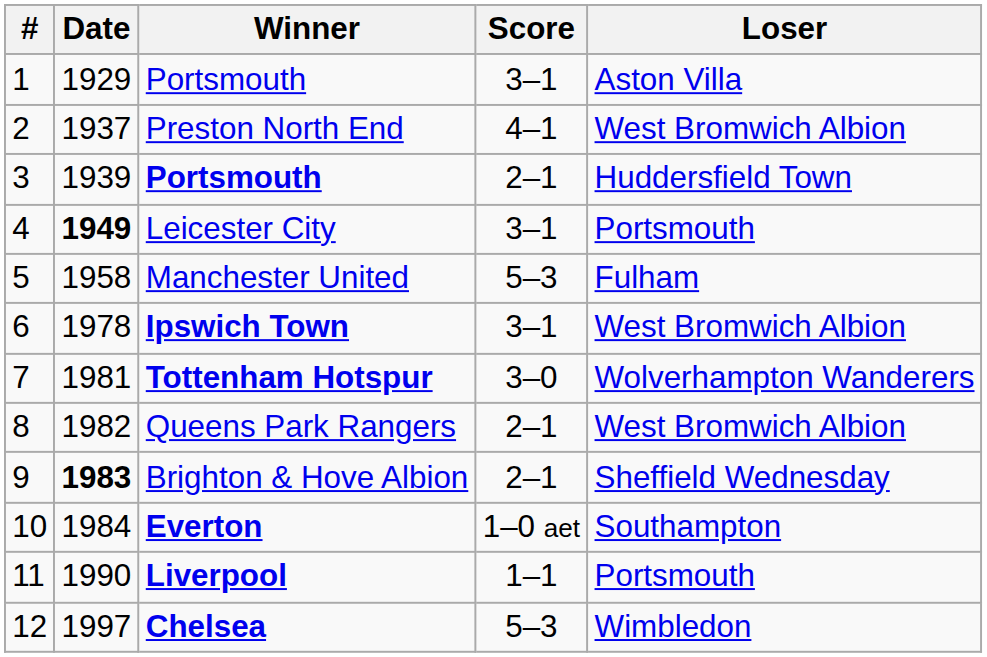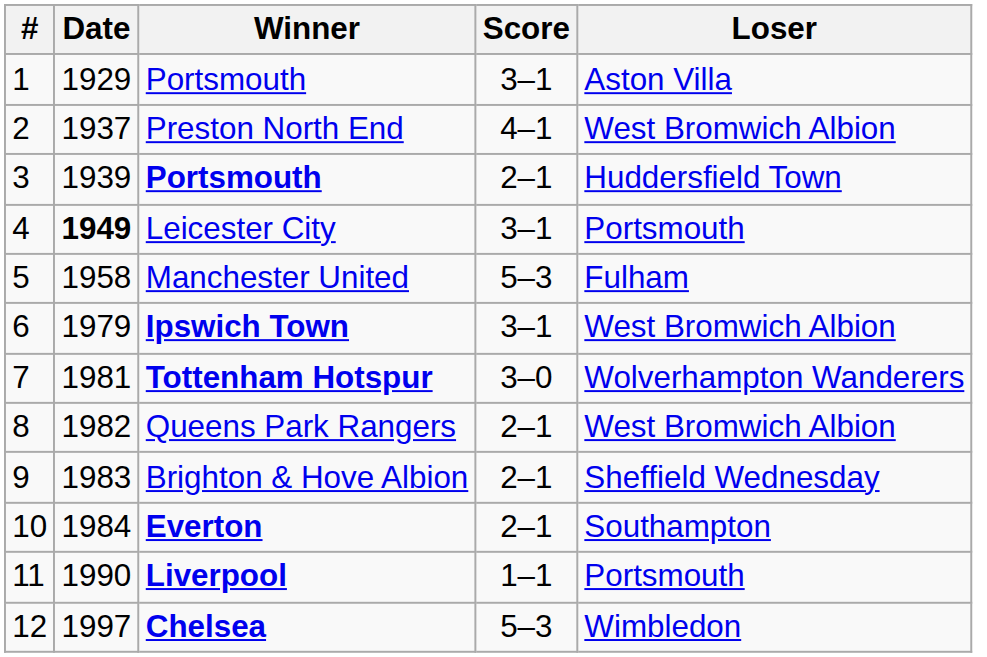 <table class="wikitable">
 <tr>
 <th>#</th>
 <th>Date</th>
 <th>Winner</th>
 <th>Score</th>
 <th>Loser</th>
 </tr>
 <tr>
 <td>1</td>
 <td>1929</td>
 <td><a href='#'>Portsmouth</a></td>
 <td align=center>3–1</td>
 <td><a href='#'>Aston Villa</a></td>
 </tr>
 <tr>
 <td>2</td>
 <td>1937</td>
 <td><a href='#'>Preston North End</a></td>
 <td align=center>4–1</td>
 <td><a href='#'>West Bromwich Albion</a></td>
 </tr>
 <tr>
 <td>3</td>
 <td>1939</td>
 <td><strong><a href='#'>Portsmouth</a></strong></td>
 <td align=center>2–1</td>
 <td><a href='#'>Huddersfield Town</a></td>
 </tr>
 <tr>
 <td>4</td>
 <td><strong>1949</strong></td>
 <td><a href='#'>Leicester City</a></td>
 <td align=center>3–1</td>
 <td><a href='#'>Portsmouth</a></td>
 </tr>
 <tr>
 <td>5</td>
 <td>1958</td>
 <td><a href='#'>Manchester United</a></td>
 <td align=center>5–3</td>
 <td><a href='#'>Fulham</a></td>
 </tr>
 <tr>
 <td>6</td>
-<td>1978</td>
+<td>1979</td>
 <td><strong><a href='#'>Ipswich Town</a></strong></td>
 <td align=center>3–1</td>
 <td><a href='#'>West Bromwich Albion</a></td>
 </tr>
 <tr>
 <td>7</td>
 <td>1981</td>
 <td><strong><a href='#'>Tottenham Hotspur</a></strong></td>
 <td align=center>3–0</td>
 <td><a href='#'>Wolverhampton Wanderers</a></td>
 </tr>
 <tr>
 <td>8</td>
 <td>1982</td>
 <td><a href='#'>Queens Park Rangers</a></td>
 <td align=center>2–1</td>
 <td><a href='#'>West Bromwich Albion</a></td>
 </tr>
 <tr>
 <td>9</td>
-<td><strong>1983</strong></td>
+<td>1983</td>
 <td><a href='#'>Brighton & Hove Albion</a></td>
 <td align=center>2–1</td>
 <td><a href='#'>Sheffield Wednesday</a></td>
 </tr>
 <tr>
 <td>10</td>
 <td>1984</td>
 <td><strong><a href='#'>Everton</a></strong></td>
-<td align=center>1–0 <small>aet</small></td>
+<td align=center>2–1</td>
 <td><a href='#'>Southampton</a></td>
 </tr>
 <tr>
 <td>11</td>
 <td>1990</td>
 <td><strong><a href='#'>Liverpool</a></strong></td>
 <td align=center>1–1</td>
 <td><a href='#'>Portsmouth</a></td>
 </tr>
 <tr>
 <td>12</td>
 <td>1997</td>
 <td><strong><a href='#'>Chelsea</a></strong></td>
 <td align=center>5–3</td>
 <td><a href='#'>Wimbledon</a></td>
 </tr>
 </table>
